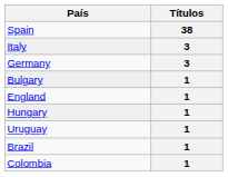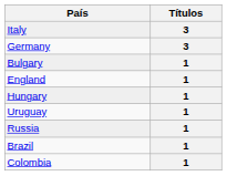 <table class="wikitable sortable" width=20%; style="font-size: 95%;">
 <tr>
 <th width=15%>País</th>
 <th width=5%>Títulos</th>
-</tr>
-<tr>
-<td> <a href='#'>Spain</a></td>
-<th>38</th>
 </tr>
 <tr bgcolor="#EFEFEF">
 <td> <a href='#'>Italy</a></td>
 <th>3</th>
 </tr>
 <tr>
 <td> <a href='#'>Germany</a></td>
 <th>3</th>
 </tr>
 <tr bgcolor="#EFEFEF">
 <td> <a href='#'>Bulgary</a></td>
 <th>1</th>
 </tr>
 <tr>
 <td> <a href='#'>England</a></td>
 <th>1</th>
 </tr>
 <tr bgcolor="#EFEFEF">
 <td> <a href='#'>Hungary</a></td>
 <th>1</th>
 </tr>
 <tr>
 <td> <a href='#'>Uruguay</a></td>
 <th>1</th>
 </tr>
+<tr bgcolor="#EFEFEF">
+<td> <a href='#'>Russia</a></td>
+<th>1</th>
+</tr>
 <tr>
 <td> <a href='#'>Brazil</a></td>
 <th>1</th>
 </tr>
 <tr>
 <td> <a href='#'>Colombia</a></td>
 <th>1</th>
 </tr>
 </table>
